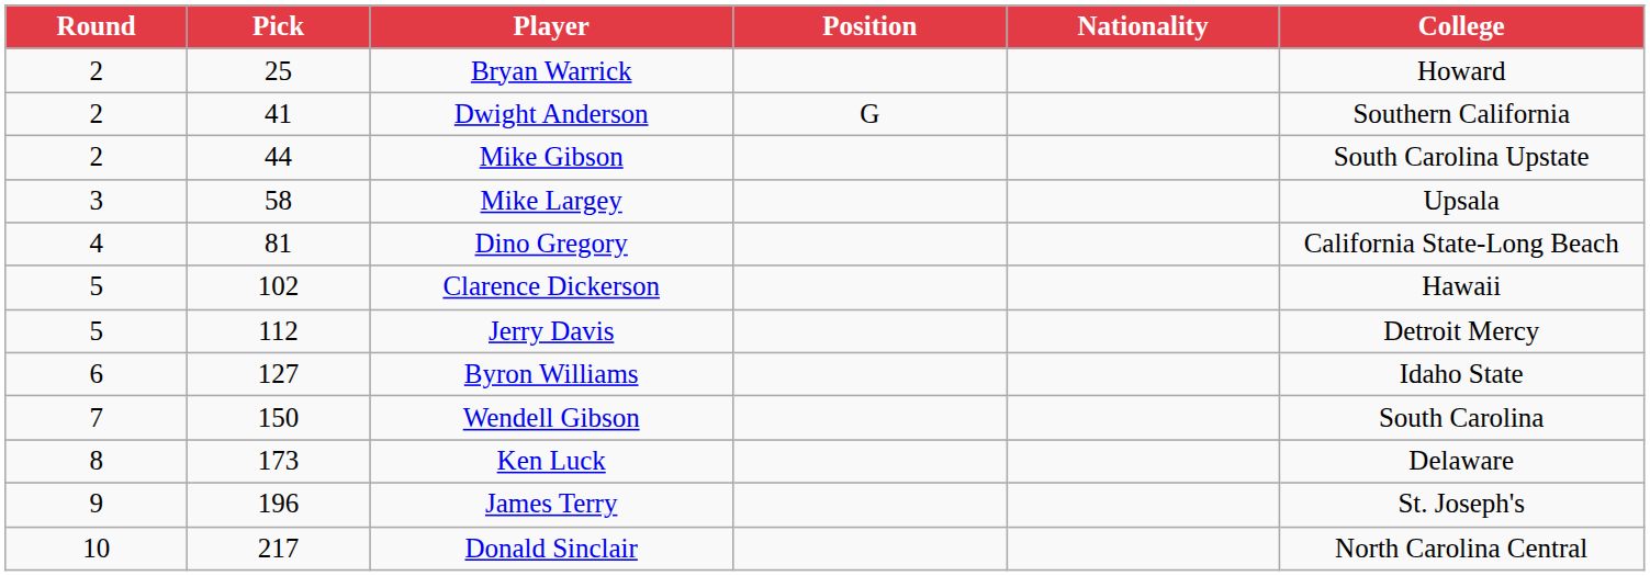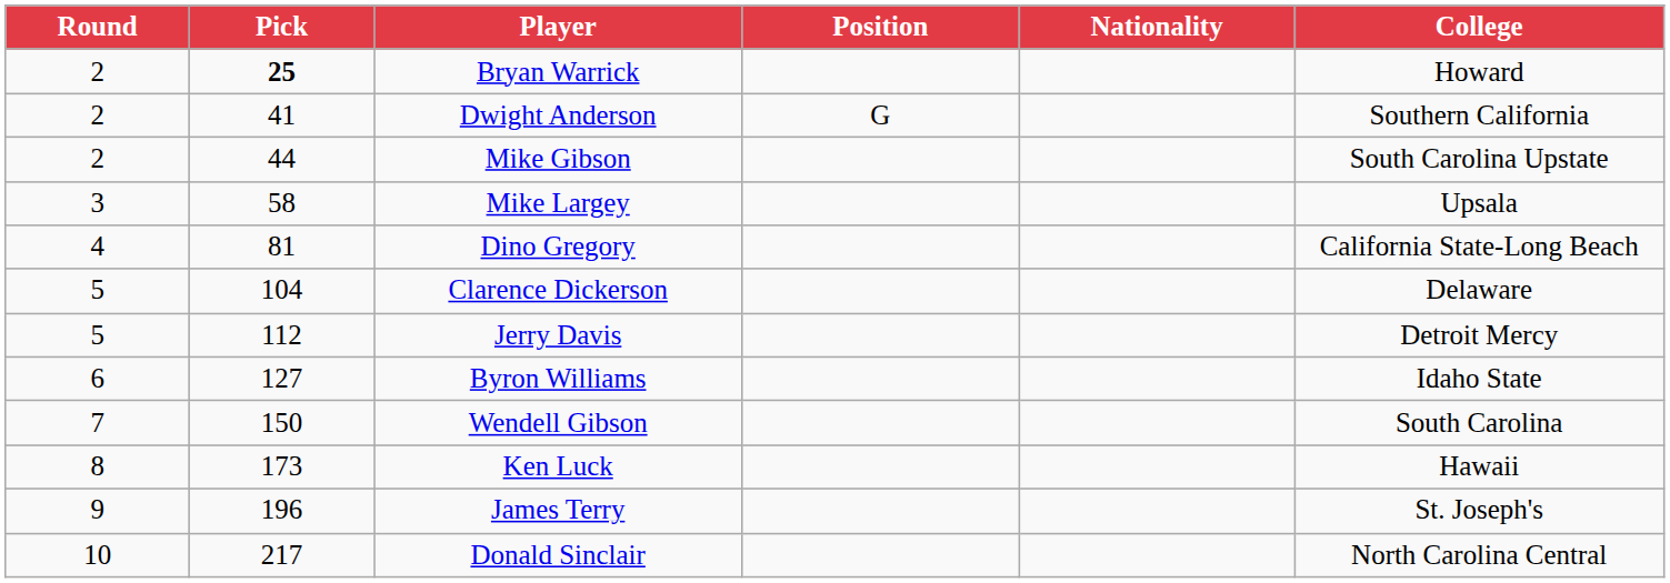 <table class="wikitable sortable sortable">
 <tr>
 <th style="background-color: #E23B45;  color: #FFFFFF" width="10%">Round</th>
 <th style="background-color: #E23B45;  color: #FFFFFF" width="10%">Pick</th>
 <th style="background-color: #E23B45;  color: #FFFFFF" width="20%">Player</th>
 <th style="background-color: #E23B45;  color: #FFFFFF" width="15%">Position</th>
 <th style="background-color: #E23B45;  color: #FFFFFF" width="15%">Nationality</th>
 <th style="background-color: #E23B45;  color: #FFFFFF" width="20%">College</th>
 </tr>
 <tr style="text-align: center">
 <td>2</td>
-<td>25</td>
+<td><strong>25</strong></td>
 <td><a href='#'>Bryan Warrick</a></td>
 <td></td>
 <td></td>
 <td>Howard</td>
 </tr>
 <tr style="text-align: center">
 <td>2</td>
 <td>41</td>
 <td><a href='#'>Dwight Anderson</a></td>
 <td>G</td>
 <td></td>
 <td>Southern California</td>
 </tr>
 <tr style="text-align: center">
 <td>2</td>
 <td>44</td>
 <td><a href='#'>Mike Gibson</a></td>
 <td></td>
 <td></td>
 <td>South Carolina Upstate</td>
 </tr>
 <tr style="text-align: center">
 <td>3</td>
 <td>58</td>
 <td><a href='#'>Mike Largey</a></td>
 <td></td>
 <td></td>
 <td>Upsala</td>
 </tr>
 <tr style="text-align: center">
 <td>4</td>
 <td>81</td>
 <td><a href='#'>Dino Gregory</a></td>
 <td></td>
 <td></td>
 <td>California State-Long Beach</td>
 </tr>
 <tr style="text-align: center">
 <td>5</td>
-<td>102</td>
+<td>104</td>
 <td><a href='#'>Clarence Dickerson</a></td>
 <td></td>
 <td></td>
-<td>Hawaii</td>
+<td>Delaware</td>
 </tr>
 <tr style="text-align: center">
 <td>5</td>
 <td>112</td>
 <td><a href='#'>Jerry Davis</a></td>
 <td></td>
 <td></td>
 <td>Detroit Mercy</td>
 </tr>
 <tr style="text-align: center">
 <td>6</td>
 <td>127</td>
 <td><a href='#'>Byron Williams</a></td>
 <td></td>
 <td></td>
 <td>Idaho State</td>
 </tr>
 <tr style="text-align: center">
 <td>7</td>
 <td>150</td>
 <td><a href='#'>Wendell Gibson</a></td>
 <td></td>
 <td></td>
 <td>South Carolina</td>
 </tr>
 <tr style="text-align: center">
 <td>8</td>
 <td>173</td>
 <td><a href='#'>Ken Luck</a></td>
 <td></td>
 <td></td>
-<td>Delaware</td>
+<td>Hawaii</td>
 </tr>
 <tr style="text-align: center">
 <td>9</td>
 <td>196</td>
 <td><a href='#'>James Terry</a></td>
 <td></td>
 <td></td>
 <td>St. Joseph's</td>
 </tr>
 <tr style="text-align: center">
 <td>10</td>
 <td>217</td>
 <td><a href='#'>Donald Sinclair</a></td>
 <td></td>
 <td></td>
 <td>North Carolina Central</td>
 </tr>
 </table>
